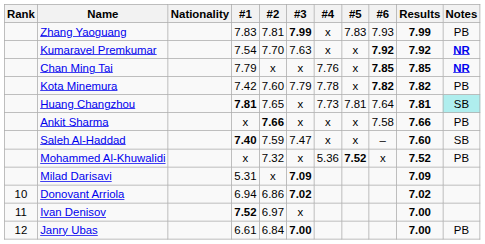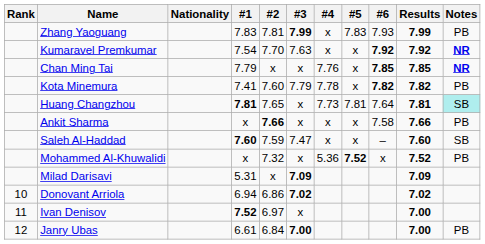 <table class="wikitable sortable" style="text-align:center;font-size:95%">
 <tr>
 <th>Rank</th>
 <th>Name</th>
 <th>Nationality</th>
 <th>#1</th>
 <th>#2</th>
 <th>#3</th>
 <th>#4</th>
 <th>#5</th>
 <th>#6</th>
 <th>Results</th>
 <th>Notes</th>
 </tr>
 <tr>
 <td></td>
 <td align=left><a href='#'>Zhang Yaoguang</a></td>
 <td align=left></td>
 <td>7.83</td>
 <td>7.81</td>
 <td><strong>7.99</strong></td>
 <td>x</td>
 <td>7.83</td>
 <td>7.93</td>
 <td><strong>7.99</strong></td>
 <td>PB</td>
 </tr>
 <tr>
 <td></td>
 <td align=left><a href='#'>Kumaravel Premkumar</a></td>
 <td align=left></td>
 <td>7.54</td>
 <td>7.70</td>
 <td>7.63</td>
 <td>x</td>
 <td>x</td>
 <td><strong>7.92</strong></td>
 <td><strong>7.92</strong></td>
 <td><strong><a href='#'>NR</a></strong></td>
 </tr>
 <tr>
 <td></td>
 <td align=left><a href='#'>Chan Ming Tai</a></td>
 <td align=left></td>
 <td>7.79</td>
 <td>x</td>
 <td>x</td>
 <td>7.76</td>
 <td>x</td>
 <td><strong>7.85</strong></td>
 <td><strong>7.85</strong></td>
 <td><strong><a href='#'>NR</a></strong></td>
 </tr>
 <tr>
 <td></td>
 <td align=left><a href='#'>Kota Minemura</a></td>
 <td align=left></td>
-<td>7.42</td>
+<td>7.41</td>
 <td>7.60</td>
 <td>7.79</td>
 <td>7.78</td>
 <td>x</td>
 <td><strong>7.82</strong></td>
 <td><strong>7.82</strong></td>
 <td>PB</td>
 </tr>
 <tr>
 <td></td>
 <td align=left><a href='#'>Huang Changzhou</a></td>
 <td align=left></td>
 <td><strong>7.81</strong></td>
 <td>7.65</td>
 <td>x</td>
 <td>7.73</td>
 <td>7.81</td>
 <td>7.64</td>
 <td><strong>7.81</strong></td>
 <td style="background: paleturquoise;">SB</td>
 </tr>
 <tr>
 <td></td>
 <td align=left><a href='#'>Ankit Sharma</a></td>
 <td align=left></td>
 <td>x</td>
 <td><strong>7.66</strong></td>
 <td>x</td>
 <td>x</td>
 <td>x</td>
 <td>7.58</td>
 <td><strong>7.66</strong></td>
 <td>PB</td>
 </tr>
 <tr>
 <td></td>
 <td align=left><a href='#'>Saleh Al-Haddad</a></td>
 <td align=left></td>
-<td><strong>7.40</strong></td>
+<td><strong>7.60</strong></td>
 <td>7.59</td>
 <td>7.47</td>
 <td>x</td>
 <td>x</td>
 <td>–</td>
 <td><strong>7.60</strong></td>
 <td>SB</td>
 </tr>
 <tr>
 <td></td>
 <td align=left><a href='#'>Mohammed Al-Khuwalidi</a></td>
 <td align=left></td>
 <td>x</td>
 <td>7.32</td>
 <td>x</td>
 <td>5.36</td>
 <td><strong>7.52</strong></td>
 <td>x</td>
 <td><strong>7.52</strong></td>
 <td>PB</td>
 </tr>
 <tr>
 <td></td>
 <td align=left><a href='#'>Milad Darisavi</a></td>
 <td align=left></td>
 <td>5.31</td>
 <td>x</td>
 <td><strong>7.09</strong></td>
 <td></td>
 <td></td>
 <td></td>
 <td><strong>7.09</strong></td>
 <td></td>
 </tr>
 <tr>
 <td>10</td>
 <td align=left><a href='#'>Donovant Arriola</a></td>
 <td align=left></td>
 <td>6.94</td>
 <td>6.86</td>
 <td><strong>7.02</strong></td>
 <td></td>
 <td></td>
 <td></td>
 <td><strong>7.02</strong></td>
 <td></td>
 </tr>
 <tr>
 <td>11</td>
 <td align=left><a href='#'>Ivan Denisov</a></td>
 <td align=left></td>
 <td><strong>7.52</strong></td>
 <td>6.97</td>
 <td>x</td>
 <td></td>
 <td></td>
 <td></td>
 <td><strong>7.00</strong></td>
 <td></td>
 </tr>
 <tr>
 <td>12</td>
 <td align=left><a href='#'>Janry Ubas</a></td>
 <td align=left></td>
 <td>6.61</td>
 <td>6.84</td>
 <td><strong>7.00</strong></td>
 <td></td>
 <td></td>
 <td></td>
 <td><strong>7.00</strong></td>
 <td>PB</td>
 </tr>
 </table>
